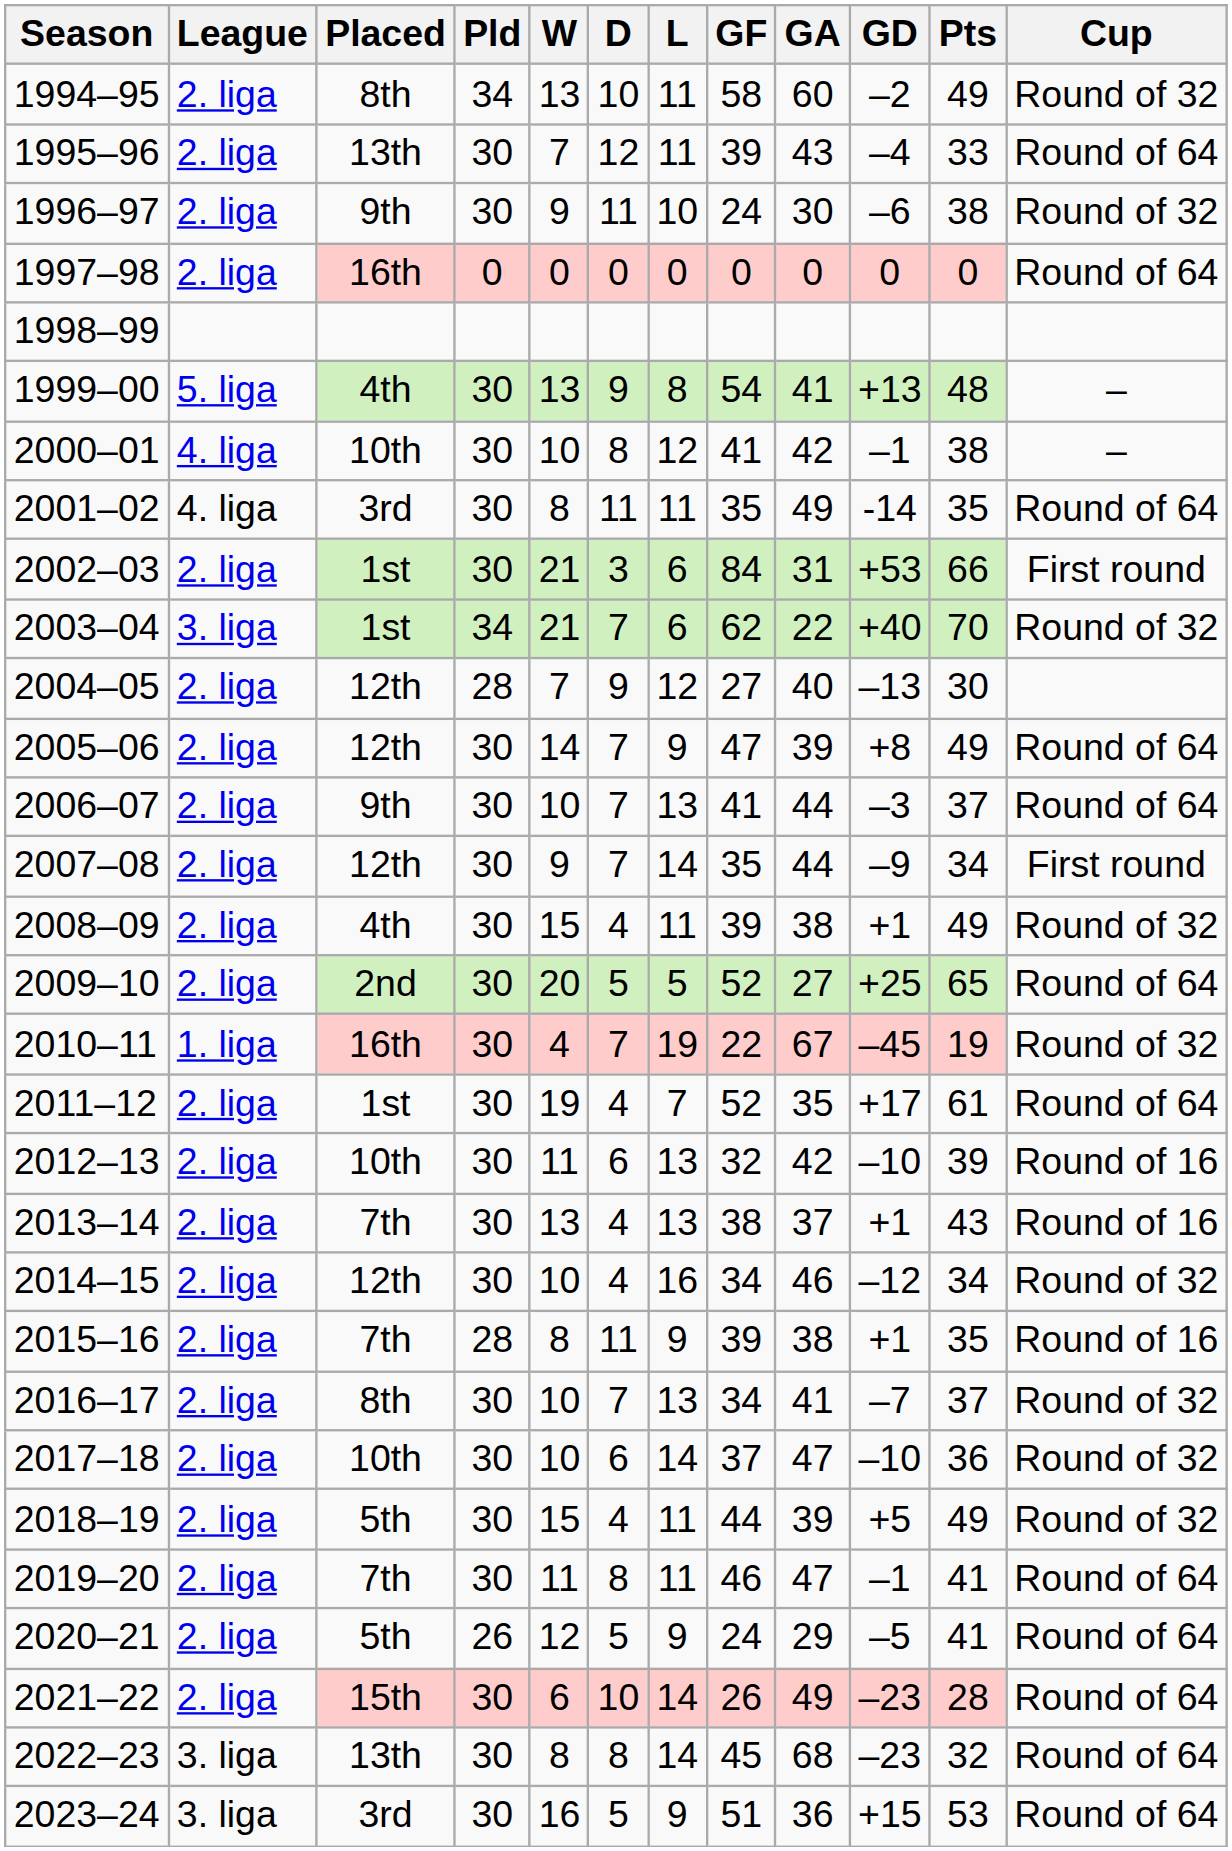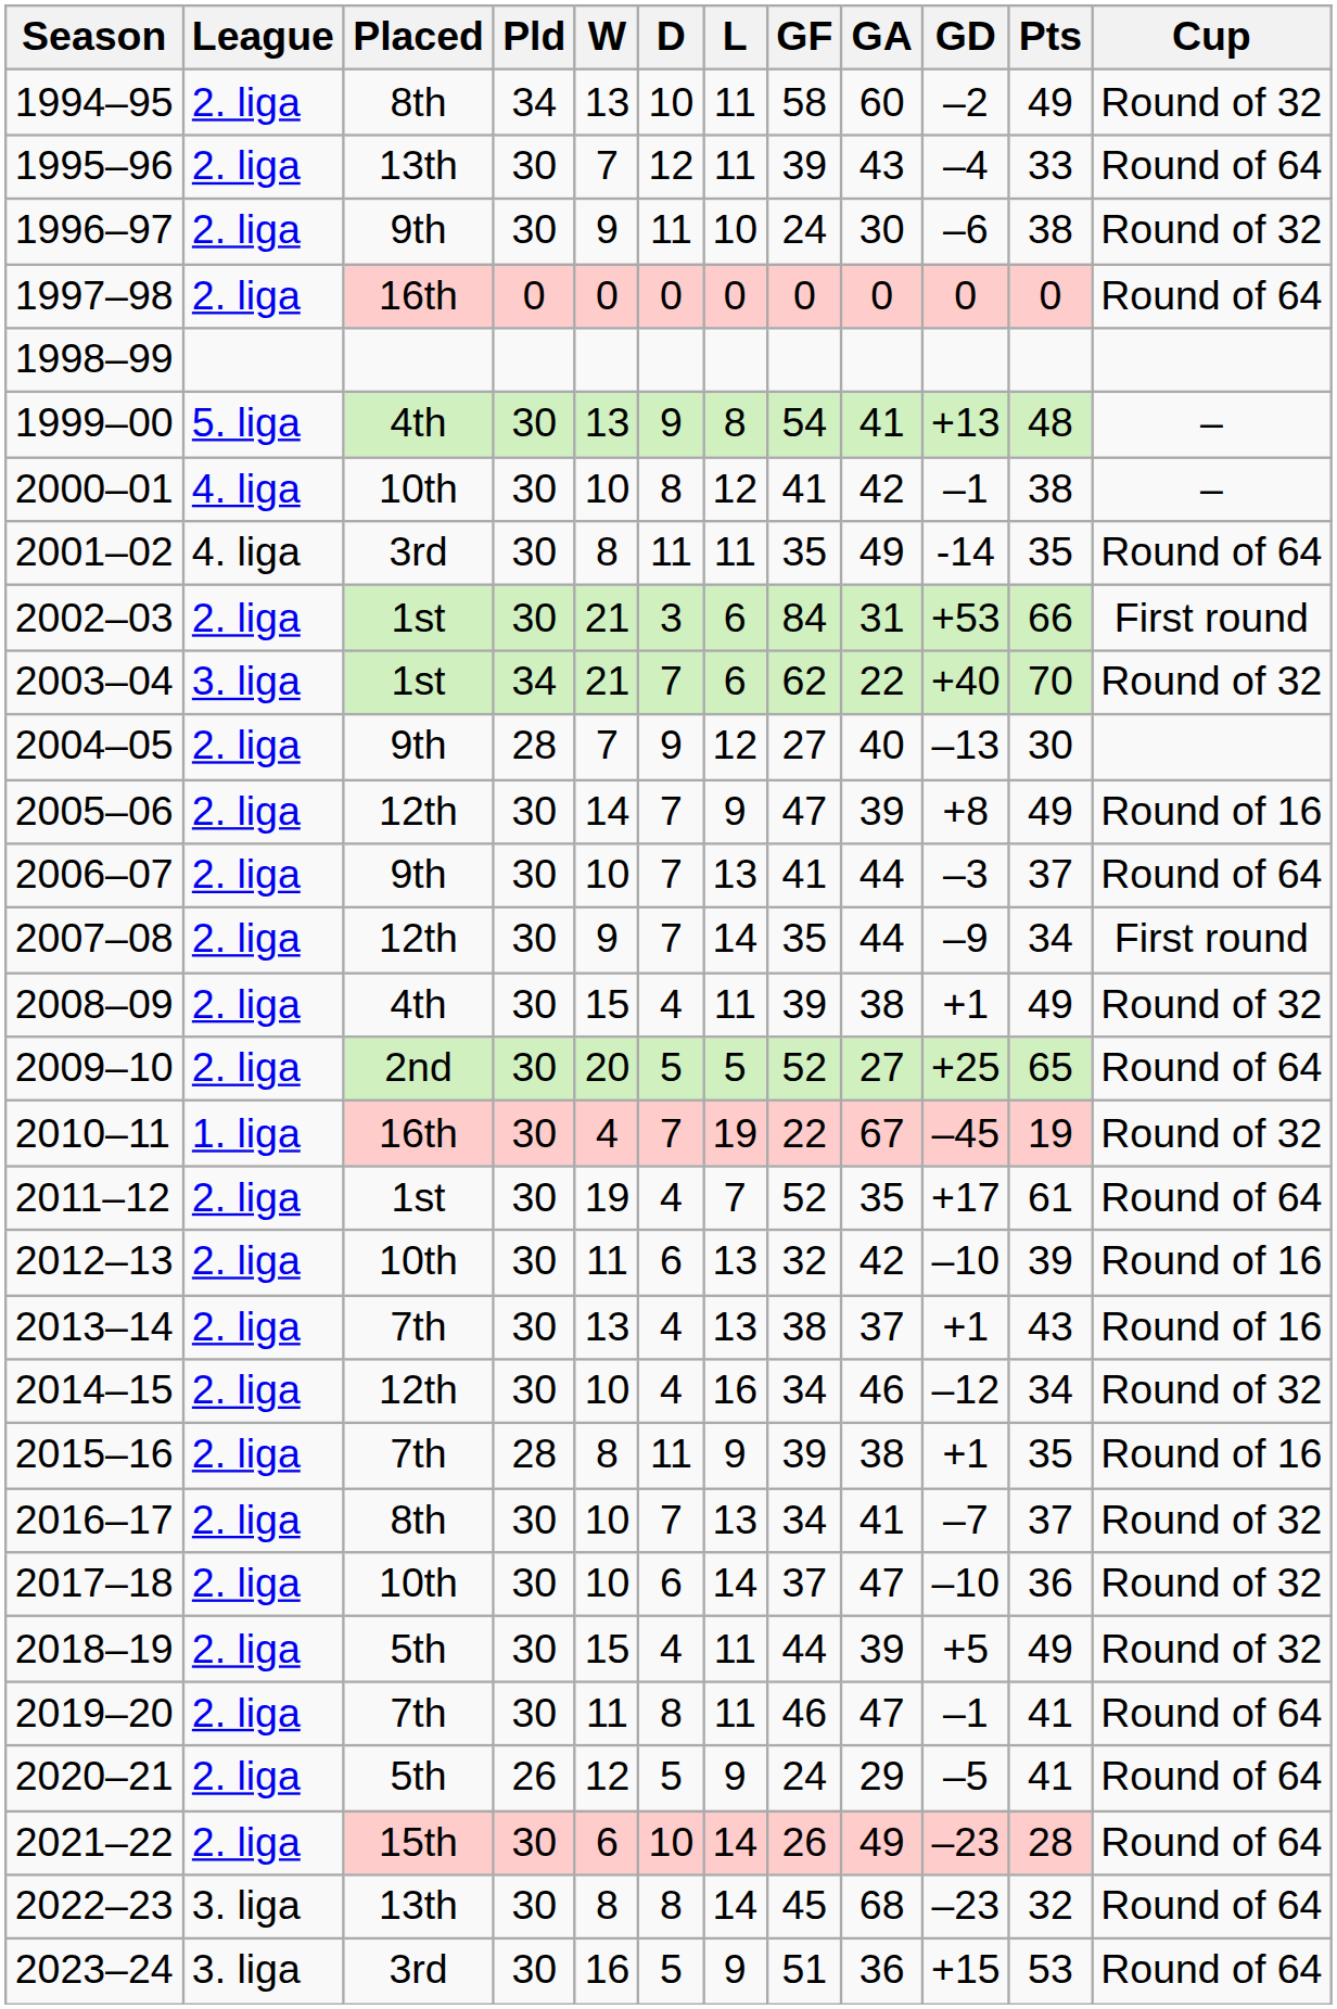 <table class="wikitable sortable">
 <tr>
 <th>Season</th>
 <th>League</th>
 <th>Placed</th>
 <th>Pld</th>
 <th>W</th>
 <th>D</th>
 <th>L</th>
 <th>GF</th>
 <th>GA</th>
 <th>GD</th>
 <th>Pts</th>
 <th>Cup</th>
 </tr>
 <tr>
 <td>1994–95</td>
 <td><a href='#'>2. liga</a></td>
 <td style="text-align:center">8th</td>
 <td style="text-align:center">34</td>
 <td style="text-align:center">13</td>
 <td style="text-align:center">10</td>
 <td style="text-align:center">11</td>
 <td style="text-align:center">58</td>
 <td style="text-align:center">60</td>
 <td style="text-align:center">–2</td>
 <td style="text-align:center">49</td>
 <td style="text-align:center">Round of 32</td>
 </tr>
 <tr>
 <td>1995–96</td>
 <td><a href='#'>2. liga</a></td>
 <td style="text-align:center">13th</td>
 <td style="text-align:center">30</td>
 <td style="text-align:center">7</td>
 <td style="text-align:center">12</td>
 <td style="text-align:center">11</td>
 <td style="text-align:center">39</td>
 <td style="text-align:center">43</td>
 <td style="text-align:center">–4</td>
 <td style="text-align:center">33</td>
 <td style="text-align:center">Round of 64</td>
 </tr>
 <tr>
 <td>1996–97</td>
 <td><a href='#'>2. liga</a></td>
 <td style="text-align:center">9th</td>
 <td style="text-align:center">30</td>
 <td style="text-align:center">9</td>
 <td style="text-align:center">11</td>
 <td style="text-align:center">10</td>
 <td style="text-align:center">24</td>
 <td style="text-align:center">30</td>
 <td style="text-align:center">–6</td>
 <td style="text-align:center">38</td>
 <td style="text-align:center">Round of 32</td>
 </tr>
 <tr>
 <td>1997–98</td>
 <td><a href='#'>2. liga</a></td>
 <td style="background: #FFCCCC; text-align:center">16th</td>
 <td style="background: #FFCCCC; text-align:center">0</td>
 <td style="background: #FFCCCC; text-align:center">0</td>
 <td style="background: #FFCCCC; text-align:center">0</td>
 <td style="background: #FFCCCC; text-align:center">0</td>
 <td style="background: #FFCCCC; text-align:center">0</td>
 <td style="background: #FFCCCC; text-align:center">0</td>
 <td style="background: #FFCCCC; text-align:center">0</td>
 <td style="background: #FFCCCC; text-align:center">0</td>
 <td style="text-align:center">Round of 64</td>
 </tr>
 <tr>
 <td>1998–99</td>
 <td></td>
 <td style="text-align:center"></td>
 <td style="text-align:center"></td>
 <td style="text-align:center"></td>
 <td style="text-align:center"></td>
 <td style="text-align:center"></td>
 <td style="text-align:center"></td>
 <td style="text-align:center"></td>
 <td style="text-align:center"></td>
 <td style="text-align:center"></td>
 <td style="text-align:center"></td>
 </tr>
 <tr>
 <td>1999–00</td>
 <td><a href='#'>5. liga</a></td>
 <td style="background: #D0F0C0; text-align:center">4th</td>
 <td style="background: #D0F0C0; text-align:center">30</td>
 <td style="background: #D0F0C0; text-align:center">13</td>
 <td style="background: #D0F0C0; text-align:center">9</td>
 <td style="background: #D0F0C0; text-align:center">8</td>
 <td style="background: #D0F0C0; text-align:center">54</td>
 <td style="background: #D0F0C0; text-align:center">41</td>
 <td style="background: #D0F0C0; text-align:center">+13</td>
 <td style="background: #D0F0C0; text-align:center">48</td>
 <td style="text-align:center">–</td>
 </tr>
 <tr>
 <td>2000–01</td>
 <td><a href='#'>4. liga</a></td>
 <td style="text-align:center">10th</td>
 <td style="text-align:center">30</td>
 <td style="text-align:center">10</td>
 <td style="text-align:center">8</td>
 <td style="text-align:center">12</td>
 <td style="text-align:center">41</td>
 <td style="text-align:center">42</td>
 <td style="text-align:center">–1</td>
 <td style="text-align:center">38</td>
 <td style="text-align:center">–</td>
 </tr>
 <tr>
 <td>2001–02</td>
 <td>4. liga</td>
 <td style="text-align:center">3rd</td>
 <td style="text-align:center">30</td>
 <td style="text-align:center">8</td>
 <td style="text-align:center">11</td>
 <td style="text-align:center">11</td>
 <td style="text-align:center">35</td>
 <td style="text-align:center">49</td>
 <td style="text-align:center">-14</td>
 <td style="text-align:center">35</td>
 <td style="text-align:center">Round of 64</td>
 </tr>
 <tr>
 <td>2002–03</td>
 <td><a href='#'>2. liga</a></td>
 <td style="background: #D0F0C0; text-align:center">1st</td>
 <td style="background: #D0F0C0; text-align:center">30</td>
 <td style="background: #D0F0C0; text-align:center">21</td>
 <td style="background: #D0F0C0; text-align:center">3</td>
 <td style="background: #D0F0C0; text-align:center">6</td>
 <td style="background: #D0F0C0; text-align:center">84</td>
 <td style="background: #D0F0C0; text-align:center">31</td>
 <td style="background: #D0F0C0; text-align:center">+53</td>
 <td style="background: #D0F0C0; text-align:center">66</td>
 <td style="text-align:center">First round</td>
 </tr>
 <tr>
 <td>2003–04</td>
 <td><a href='#'>3. liga</a></td>
 <td style="background: #D0F0C0; text-align:center">1st</td>
 <td style="background: #D0F0C0; text-align:center">34</td>
 <td style="background: #D0F0C0; text-align:center">21</td>
 <td style="background: #D0F0C0; text-align:center">7</td>
 <td style="background: #D0F0C0; text-align:center">6</td>
 <td style="background: #D0F0C0; text-align:center">62</td>
 <td style="background: #D0F0C0; text-align:center">22</td>
 <td style="background: #D0F0C0; text-align:center">+40</td>
 <td style="background: #D0F0C0; text-align:center">70</td>
 <td style="text-align:center">Round of 32</td>
 </tr>
 <tr>
 <td>2004–05</td>
 <td><a href='#'>2. liga</a></td>
-<td style="text-align:center">12th</td>
+<td style="text-align:center">9th</td>
 <td style="text-align:center">28</td>
 <td style="text-align:center">7</td>
 <td style="text-align:center">9</td>
 <td style="text-align:center">12</td>
 <td style="text-align:center">27</td>
 <td style="text-align:center">40</td>
 <td style="text-align:center">–13</td>
 <td style="text-align:center">30</td>
 <td style="text-align:center"></td>
 </tr>
 <tr>
 <td>2005–06</td>
 <td><a href='#'>2. liga</a></td>
 <td style="text-align:center">12th</td>
 <td style="text-align:center">30</td>
 <td style="text-align:center">14</td>
 <td style="text-align:center">7</td>
 <td style="text-align:center">9</td>
 <td style="text-align:center">47</td>
 <td style="text-align:center">39</td>
 <td style="text-align:center">+8</td>
 <td style="text-align:center">49</td>
-<td style="text-align:center">Round of 64</td>
+<td style="text-align:center">Round of 16</td>
 </tr>
 <tr>
 <td>2006–07</td>
 <td><a href='#'>2. liga</a></td>
 <td style="text-align:center">9th</td>
 <td style="text-align:center">30</td>
 <td style="text-align:center">10</td>
 <td style="text-align:center">7</td>
 <td style="text-align:center">13</td>
 <td style="text-align:center">41</td>
 <td style="text-align:center">44</td>
 <td style="text-align:center">–3</td>
 <td style="text-align:center">37</td>
 <td style="text-align:center">Round of 64</td>
 </tr>
 <tr>
 <td>2007–08</td>
 <td><a href='#'>2. liga</a></td>
 <td style="text-align:center">12th</td>
 <td style="text-align:center">30</td>
 <td style="text-align:center">9</td>
 <td style="text-align:center">7</td>
 <td style="text-align:center">14</td>
 <td style="text-align:center">35</td>
 <td style="text-align:center">44</td>
 <td style="text-align:center">–9</td>
 <td style="text-align:center">34</td>
 <td style="text-align:center">First round</td>
 </tr>
 <tr>
 <td>2008–09</td>
 <td><a href='#'>2. liga</a></td>
 <td style="text-align:center">4th</td>
 <td style="text-align:center">30</td>
 <td style="text-align:center">15</td>
 <td style="text-align:center">4</td>
 <td style="text-align:center">11</td>
 <td style="text-align:center">39</td>
 <td style="text-align:center">38</td>
 <td style="text-align:center">+1</td>
 <td style="text-align:center">49</td>
 <td style="text-align:center">Round of 32</td>
 </tr>
 <tr>
 <td>2009–10</td>
 <td><a href='#'>2. liga</a></td>
 <td style="background: #D0F0C0; text-align:center">2nd</td>
 <td style="background: #D0F0C0; text-align:center">30</td>
 <td style="background: #D0F0C0; text-align:center">20</td>
 <td style="background: #D0F0C0; text-align:center">5</td>
 <td style="background: #D0F0C0; text-align:center">5</td>
 <td style="background: #D0F0C0; text-align:center">52</td>
 <td style="background: #D0F0C0; text-align:center">27</td>
 <td style="background: #D0F0C0; text-align:center">+25</td>
 <td style="background: #D0F0C0; text-align:center">65</td>
 <td style="text-align:center">Round of 64</td>
 </tr>
 <tr>
 <td>2010–11</td>
 <td><a href='#'>1. liga</a></td>
 <td style="background: #FFCCCC; text-align:center">16th</td>
 <td style="background: #FFCCCC; text-align:center">30</td>
 <td style="background: #FFCCCC; text-align:center">4</td>
 <td style="background: #FFCCCC; text-align:center">7</td>
 <td style="background: #FFCCCC; text-align:center">19</td>
 <td style="background: #FFCCCC; text-align:center">22</td>
 <td style="background: #FFCCCC; text-align:center">67</td>
 <td style="background: #FFCCCC; text-align:center">–45</td>
 <td style="background: #FFCCCC; text-align:center">19</td>
 <td style="text-align:center">Round of 32</td>
 </tr>
 <tr>
 <td>2011–12</td>
 <td><a href='#'>2. liga</a></td>
 <td style="text-align:center">1st</td>
 <td style="text-align:center">30</td>
 <td style="text-align:center">19</td>
 <td style="text-align:center">4</td>
 <td style="text-align:center">7</td>
 <td style="text-align:center">52</td>
 <td style="text-align:center">35</td>
 <td style="text-align:center">+17</td>
 <td style="text-align:center">61</td>
 <td style="text-align:center">Round of 64</td>
 </tr>
 <tr>
 <td>2012–13</td>
 <td><a href='#'>2. liga</a></td>
 <td style="text-align:center">10th</td>
 <td style="text-align:center">30</td>
 <td style="text-align:center">11</td>
 <td style="text-align:center">6</td>
 <td style="text-align:center">13</td>
 <td style="text-align:center">32</td>
 <td style="text-align:center">42</td>
 <td style="text-align:center">–10</td>
 <td style="text-align:center">39</td>
 <td style="text-align:center">Round of 16</td>
 </tr>
 <tr>
 <td>2013–14</td>
 <td><a href='#'>2. liga</a></td>
 <td style="text-align:center">7th</td>
 <td style="text-align:center">30</td>
 <td style="text-align:center">13</td>
 <td style="text-align:center">4</td>
 <td style="text-align:center">13</td>
 <td style="text-align:center">38</td>
 <td style="text-align:center">37</td>
 <td style="text-align:center">+1</td>
 <td style="text-align:center">43</td>
 <td style="text-align:center">Round of 16</td>
 </tr>
 <tr>
 <td>2014–15</td>
 <td><a href='#'>2. liga</a></td>
 <td style="text-align:center">12th</td>
 <td style="text-align:center">30</td>
 <td style="text-align:center">10</td>
 <td style="text-align:center">4</td>
 <td style="text-align:center">16</td>
 <td style="text-align:center">34</td>
 <td style="text-align:center">46</td>
 <td style="text-align:center">–12</td>
 <td style="text-align:center">34</td>
 <td style="text-align:center">Round of 32</td>
 </tr>
 <tr>
 <td>2015–16</td>
 <td><a href='#'>2. liga</a></td>
 <td style="text-align:center">7th</td>
 <td style="text-align:center">28</td>
 <td style="text-align:center">8</td>
 <td style="text-align:center">11</td>
 <td style="text-align:center">9</td>
 <td style="text-align:center">39</td>
 <td style="text-align:center">38</td>
 <td style="text-align:center">+1</td>
 <td style="text-align:center">35</td>
 <td style="text-align:center">Round of 16</td>
 </tr>
 <tr>
 <td>2016–17</td>
 <td><a href='#'>2. liga</a></td>
 <td style="text-align:center">8th</td>
 <td style="text-align:center">30</td>
 <td style="text-align:center">10</td>
 <td style="text-align:center">7</td>
 <td style="text-align:center">13</td>
 <td style="text-align:center">34</td>
 <td style="text-align:center">41</td>
 <td style="text-align:center">–7</td>
 <td style="text-align:center">37</td>
 <td style="text-align:center">Round of 32</td>
 </tr>
 <tr>
 <td>2017–18</td>
 <td><a href='#'>2. liga</a></td>
 <td style="text-align:center">10th</td>
 <td style="text-align:center">30</td>
 <td style="text-align:center">10</td>
 <td style="text-align:center">6</td>
 <td style="text-align:center">14</td>
 <td style="text-align:center">37</td>
 <td style="text-align:center">47</td>
 <td style="text-align:center">–10</td>
 <td style="text-align:center">36</td>
 <td style="text-align:center">Round of 32</td>
 </tr>
 <tr>
 <td>2018–19</td>
 <td><a href='#'>2. liga</a></td>
 <td style="text-align:center">5th</td>
 <td style="text-align:center">30</td>
 <td style="text-align:center">15</td>
 <td style="text-align:center">4</td>
 <td style="text-align:center">11</td>
 <td style="text-align:center">44</td>
 <td style="text-align:center">39</td>
 <td style="text-align:center">+5</td>
 <td style="text-align:center">49</td>
 <td style="text-align:center">Round of 32</td>
 </tr>
 <tr>
 <td>2019–20</td>
 <td><a href='#'>2. liga</a></td>
 <td style="text-align:center">7th</td>
 <td style="text-align:center">30</td>
 <td style="text-align:center">11</td>
 <td style="text-align:center">8</td>
 <td style="text-align:center">11</td>
 <td style="text-align:center">46</td>
 <td style="text-align:center">47</td>
 <td style="text-align:center">–1</td>
 <td style="text-align:center">41</td>
 <td style="text-align:center">Round of 64</td>
 </tr>
 <tr>
 <td>2020–21</td>
 <td><a href='#'>2. liga</a></td>
 <td style="text-align:center">5th</td>
 <td style="text-align:center">26</td>
 <td style="text-align:center">12</td>
 <td style="text-align:center">5</td>
 <td style="text-align:center">9</td>
 <td style="text-align:center">24</td>
 <td style="text-align:center">29</td>
 <td style="text-align:center">–5</td>
 <td style="text-align:center">41</td>
 <td style="text-align:center">Round of 64</td>
 </tr>
 <tr>
 <td>2021–22</td>
 <td><a href='#'>2. liga</a></td>
 <td style="background: #FFCCCC; text-align:center">15th</td>
 <td style="background: #FFCCCC; text-align:center">30</td>
 <td style="background: #FFCCCC; text-align:center">6</td>
 <td style="background: #FFCCCC; text-align:center">10</td>
 <td style="background: #FFCCCC; text-align:center">14</td>
 <td style="background: #FFCCCC; text-align:center">26</td>
 <td style="background: #FFCCCC; text-align:center">49</td>
 <td style="background: #FFCCCC; text-align:center">–23</td>
 <td style="background: #FFCCCC; text-align:center">28</td>
 <td style="text-align:center">Round of 64</td>
 </tr>
 <tr>
 <td>2022–23</td>
 <td>3. liga</td>
 <td style="text-align:center">13th</td>
 <td style="text-align:center">30</td>
 <td style="text-align:center">8</td>
 <td style="text-align:center">8</td>
 <td style="text-align:center">14</td>
 <td style="text-align:center">45</td>
 <td style="text-align:center">68</td>
 <td style="text-align:center">–23</td>
 <td style="text-align:center">32</td>
 <td style="text-align:center">Round of 64</td>
 </tr>
 <tr>
 <td>2023–24</td>
 <td>3. liga</td>
 <td style="text-align:center">3rd</td>
 <td style="text-align:center">30</td>
 <td style="text-align:center">16</td>
 <td style="text-align:center">5</td>
 <td style="text-align:center">9</td>
 <td style="text-align:center">51</td>
 <td style="text-align:center">36</td>
 <td style="text-align:center">+15</td>
 <td style="text-align:center">53</td>
 <td style="text-align:center">Round of 64</td>
 </tr>
 </table>
